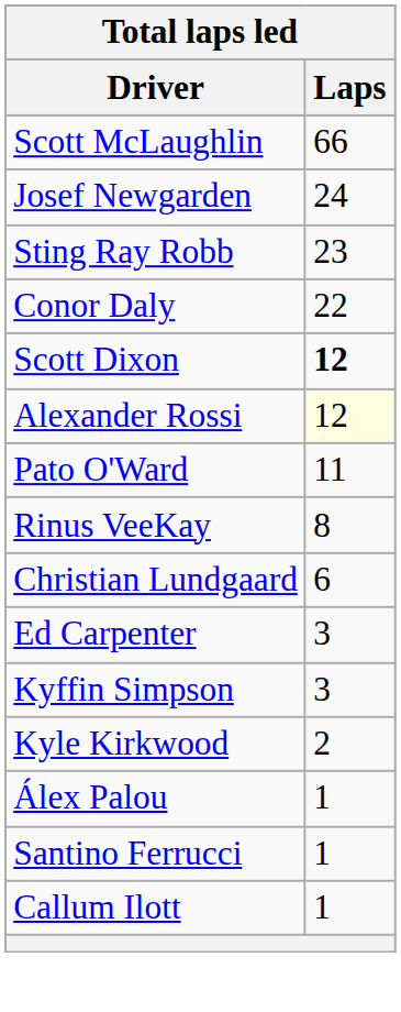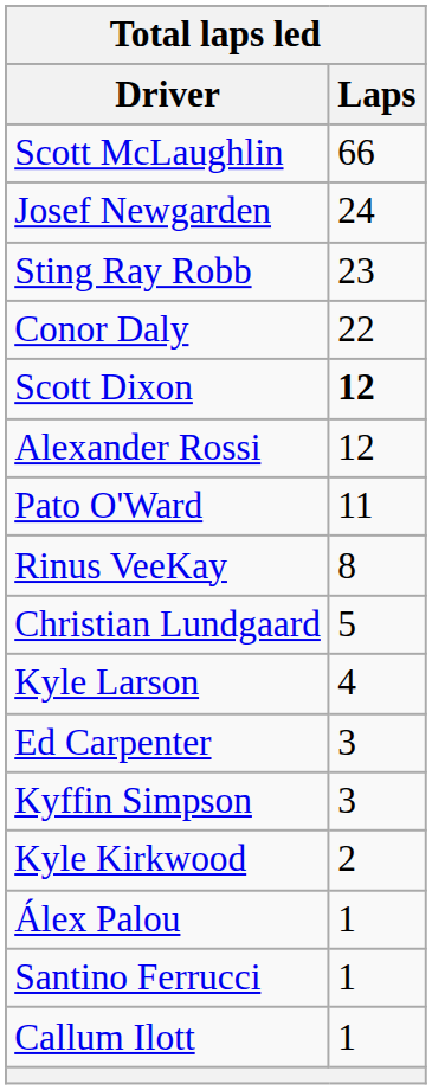 <table class="wikitable">
 <tr>
 <th colspan=2>Total laps led</th>
 </tr>
 <tr>
 <th>Driver</th>
 <th>Laps</th>
 </tr>
 <tr>
 <td><a href='#'>Scott McLaughlin</a></td>
 <td>66</td>
 </tr>
 <tr>
 <td><a href='#'>Josef Newgarden</a></td>
 <td>24</td>
 </tr>
 <tr>
 <td><a href='#'>Sting Ray Robb</a></td>
 <td>23</td>
 </tr>
 <tr>
 <td><a href='#'>Conor Daly</a></td>
 <td>22</td>
 </tr>
 <tr>
 <td><a href='#'>Scott Dixon</a></td>
 <td><strong>12</strong></td>
 </tr>
 <tr>
 <td><a href='#'>Alexander Rossi</a></td>
-<td style="background: lightyellow;">12</td>
+<td>12</td>
 </tr>
 <tr>
 <td><a href='#'>Pato O'Ward</a></td>
 <td>11</td>
 </tr>
 <tr>
 <td><a href='#'>Rinus VeeKay</a></td>
 <td>8</td>
 </tr>
 <tr>
 <td><a href='#'>Christian Lundgaard</a></td>
-<td>6</td>
+<td>5</td>
+</tr>
+<tr>
+<td><a href='#'>Kyle Larson</a></td>
+<td>4</td>
 </tr>
 <tr>
 <td><a href='#'>Ed Carpenter</a></td>
 <td>3</td>
 </tr>
 <tr>
 <td><a href='#'>Kyffin Simpson</a></td>
 <td>3</td>
 </tr>
 <tr>
 <td><a href='#'>Kyle Kirkwood</a></td>
 <td>2</td>
 </tr>
 <tr>
 <td><a href='#'>Álex Palou</a></td>
 <td>1</td>
 </tr>
 <tr>
 <td><a href='#'>Santino Ferrucci</a></td>
 <td>1</td>
 </tr>
 <tr>
 <td><a href='#'>Callum Ilott</a></td>
 <td>1</td>
 </tr>
 <tr>
 <th colspan=2></th>
 </tr>
 </table>
